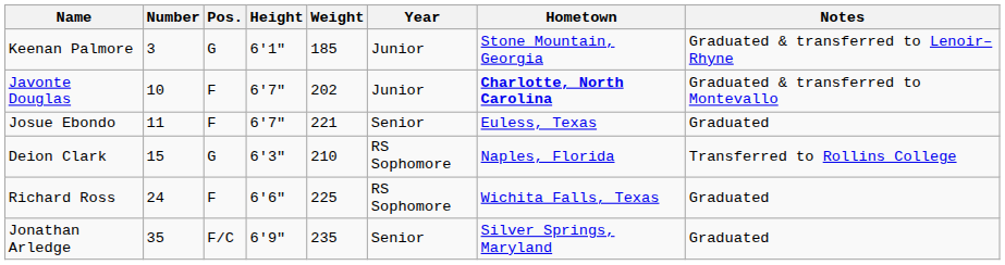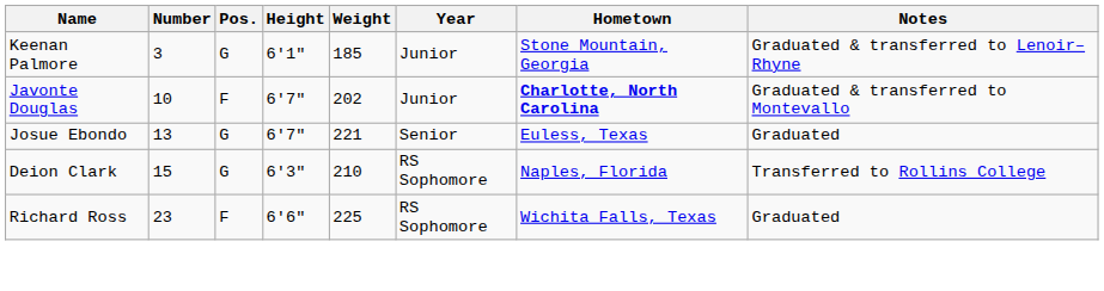 <table class="wikitable sortable" border="1">
 <tr>
 <th>Name</th>
 <th>Number</th>
 <th>Pos.</th>
 <th>Height</th>
 <th>Weight</th>
 <th>Year</th>
 <th>Hometown</th>
 <th class="unsortable">Notes</th>
 </tr>
 <tr>
 <td>Keenan Palmore</td>
 <td>3</td>
 <td>G</td>
 <td>6'1"</td>
 <td>185</td>
 <td>Junior</td>
 <td><a href='#'>Stone Mountain, Georgia</a></td>
 <td>Graduated & transferred to <a href='#'>Lenoir–Rhyne</a></td>
 </tr>
 <tr>
 <td><a href='#'>Javonte Douglas</a></td>
 <td>10</td>
 <td>F</td>
 <td>6'7"</td>
 <td>202</td>
 <td>Junior</td>
 <td><strong><a href='#'>Charlotte, North Carolina</a></strong></td>
 <td>Graduated & transferred to <a href='#'>Montevallo</a></td>
 </tr>
 <tr>
 <td>Josue Ebondo</td>
-<td>11</td>
-<td>F</td>
+<td>13</td>
+<td>G</td>
 <td>6'7"</td>
 <td>221</td>
 <td>Senior</td>
 <td><a href='#'>Euless, Texas</a></td>
 <td>Graduated</td>
 </tr>
 <tr>
 <td>Deion Clark</td>
 <td>15</td>
 <td>G</td>
 <td>6'3"</td>
 <td>210</td>
 <td>RS Sophomore</td>
 <td><a href='#'>Naples, Florida</a></td>
 <td>Transferred to <a href='#'>Rollins College</a></td>
 </tr>
 <tr>
 <td>Richard Ross</td>
-<td>24</td>
+<td>23</td>
 <td>F</td>
 <td>6'6"</td>
 <td>225</td>
 <td>RS Sophomore</td>
 <td><a href='#'>Wichita Falls, Texas</a></td>
 <td>Graduated</td>
 </tr>
-<tr>
-<td>Jonathan Arledge</td>
-<td>35</td>
-<td>F/C</td>
-<td>6'9"</td>
-<td>235</td>
-<td>Senior</td>
-<td><a href='#'>Silver Springs, Maryland</a></td>
-<td>Graduated</td>
-</tr>
 </table>
